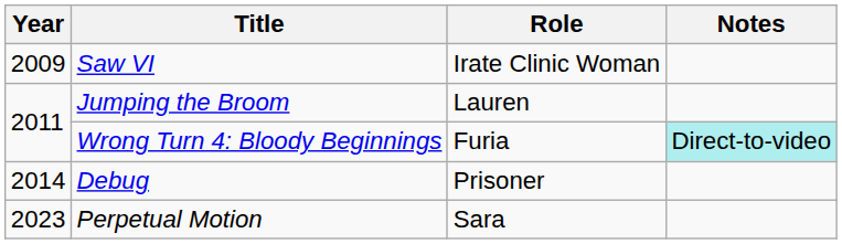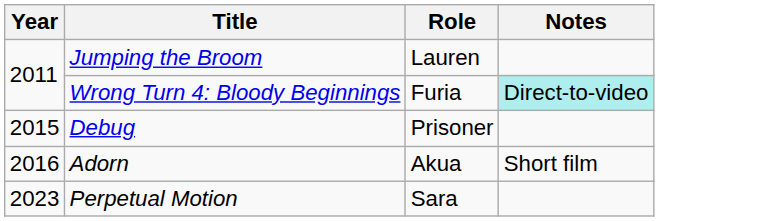 <table class="wikitable sortable">
 <tr>
 <th>Year</th>
 <th>Title</th>
 <th>Role</th>
 <th>Notes</th>
-</tr>
-<tr>
-<td>2009</td>
-<td><em><a href='#'>Saw VI</a></em></td>
-<td>Irate Clinic Woman</td>
-<td></td>
 </tr>
 <tr>
 <td rowspan="2">2011</td>
 <td><em><a href='#'>Jumping the Broom</a></em></td>
 <td>Lauren</td>
 <td></td>
 </tr>
 <tr>
 <td><em><a href='#'>Wrong Turn 4: Bloody Beginnings</a></em></td>
 <td>Furia</td>
 <td style="background: paleturquoise;">Direct-to-video</td>
 </tr>
 <tr>
-<td>2014</td>
+<td>2015</td>
 <td><em><a href='#'>Debug</a></em></td>
 <td>Prisoner</td>
 <td></td>
+</tr>
+<tr>
+<td>2016</td>
+<td><em>Adorn</em></td>
+<td>Akua</td>
+<td>Short film</td>
 </tr>
 <tr>
 <td>2023</td>
 <td><em>Perpetual Motion</em></td>
 <td>Sara</td>
 <td></td>
 </tr>
 </table>
